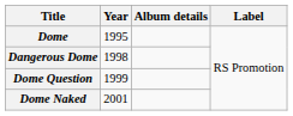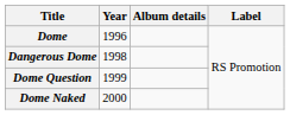 <table class="wikitable plainrowheaders" style="font-size:small; text-align:center">
 <tr>
 <th>Title</th>
 <th>Year</th>
 <th>Album details</th>
 <th>Label</th>
 </tr>
 <tr>
 <th scope="row"><em>Dome</em></th>
-<td>1995</td>
+<td>1996</td>
 <td><br></td>
 <td rowspan="4">RS Promotion</td>
 </tr>
 <tr>
 <th scope="row"><em>Dangerous Dome</em></th>
 <td>1998</td>
 <td><br></td>
 </tr>
 <tr>
 <th><strong><em>Dome Question</em></strong></th>
 <td>1999</td>
 <td><br></td>
 </tr>
 <tr>
 <th><strong><em>Dome Naked</em></strong></th>
-<td>2001</td>
+<td>2000</td>
 <td></td>
 </tr>
 </table>
